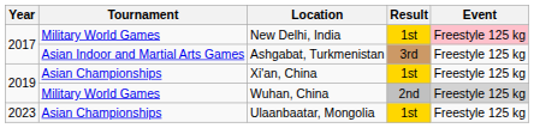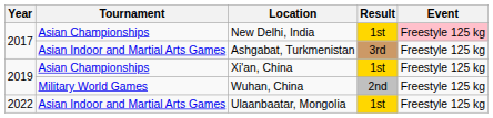 <table class="wikitable" style="font-size:95%;">
 <tr>
 <th>Year</th>
 <th>Tournament</th>
 <th>Location</th>
 <th>Result</th>
 <th>Event</th>
 </tr>
 <tr>
 <td rowspan=2>2017</td>
-<td><a href='#'>Military World Games</a></td>
+<td><a href='#'>Asian Championships</a></td>
 <td>New Delhi, India</td>
 <td align="center" bgcolor="gold">1st</td>
 <td style="background: pink;">Freestyle 125 kg</td>
 </tr>
 <tr>
 <td><a href='#'>Asian Indoor and Martial Arts Games</a></td>
 <td>Ashgabat, Turkmenistan</td>
 <td align="center" bgcolor="cc9966">3rd</td>
 <td>Freestyle 125 kg</td>
 </tr>
 <tr>
 <td rowspan=2>2019</td>
 <td><a href='#'>Asian Championships</a></td>
 <td>Xi'an, China</td>
 <td align="center" bgcolor="gold">1st</td>
 <td>Freestyle 125 kg</td>
 </tr>
 <tr>
 <td><a href='#'>Military World Games</a></td>
 <td>Wuhan, China</td>
 <td align="center" bgcolor="silver">2nd</td>
-<td style="background: lightgrey;">Freestyle 125 kg</td>
+<td>Freestyle 125 kg</td>
 </tr>
 <tr>
-<td>2023</td>
-<td><a href='#'>Asian Championships</a></td>
+<td>2022</td>
+<td><a href='#'>Asian Indoor and Martial Arts Games</a></td>
 <td>Ulaanbaatar, Mongolia</td>
 <td align="center" bgcolor="gold">1st</td>
 <td>Freestyle 125 kg</td>
 </tr>
 </table>
